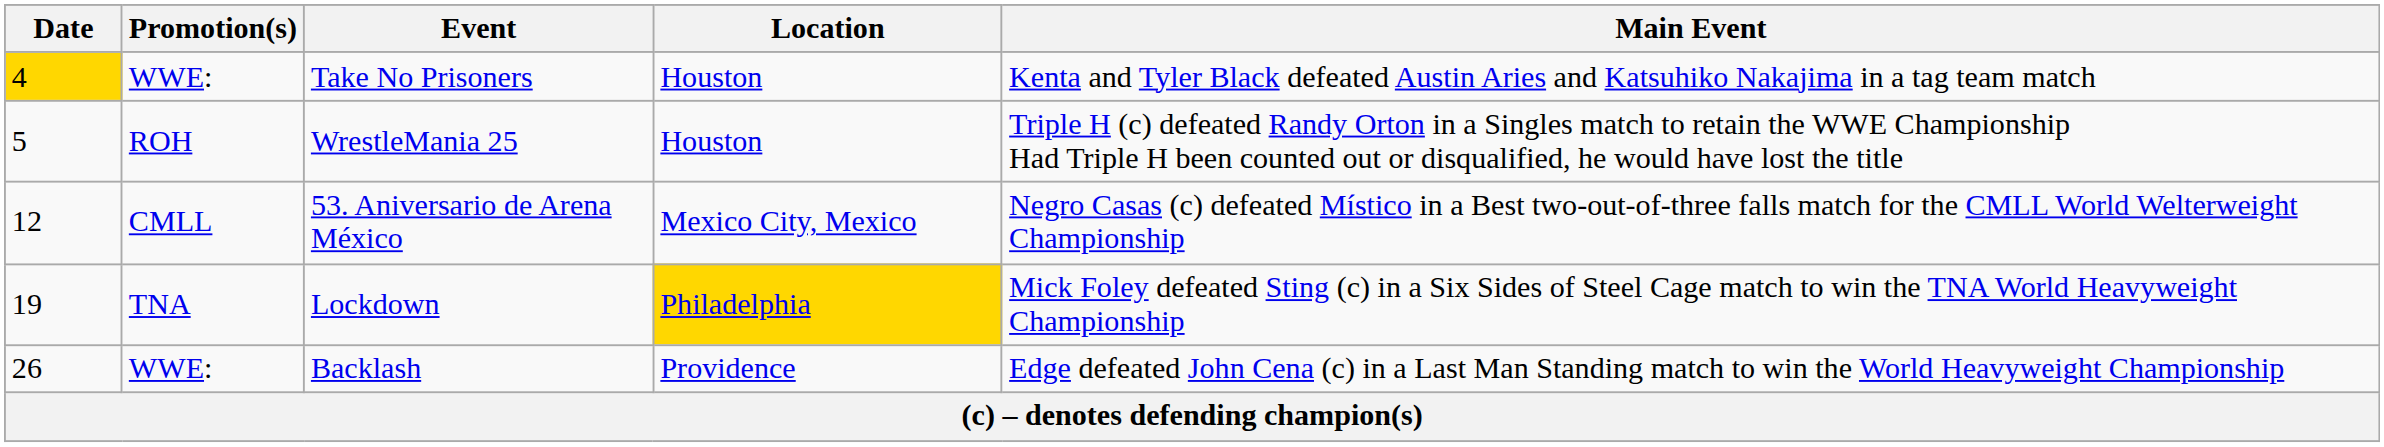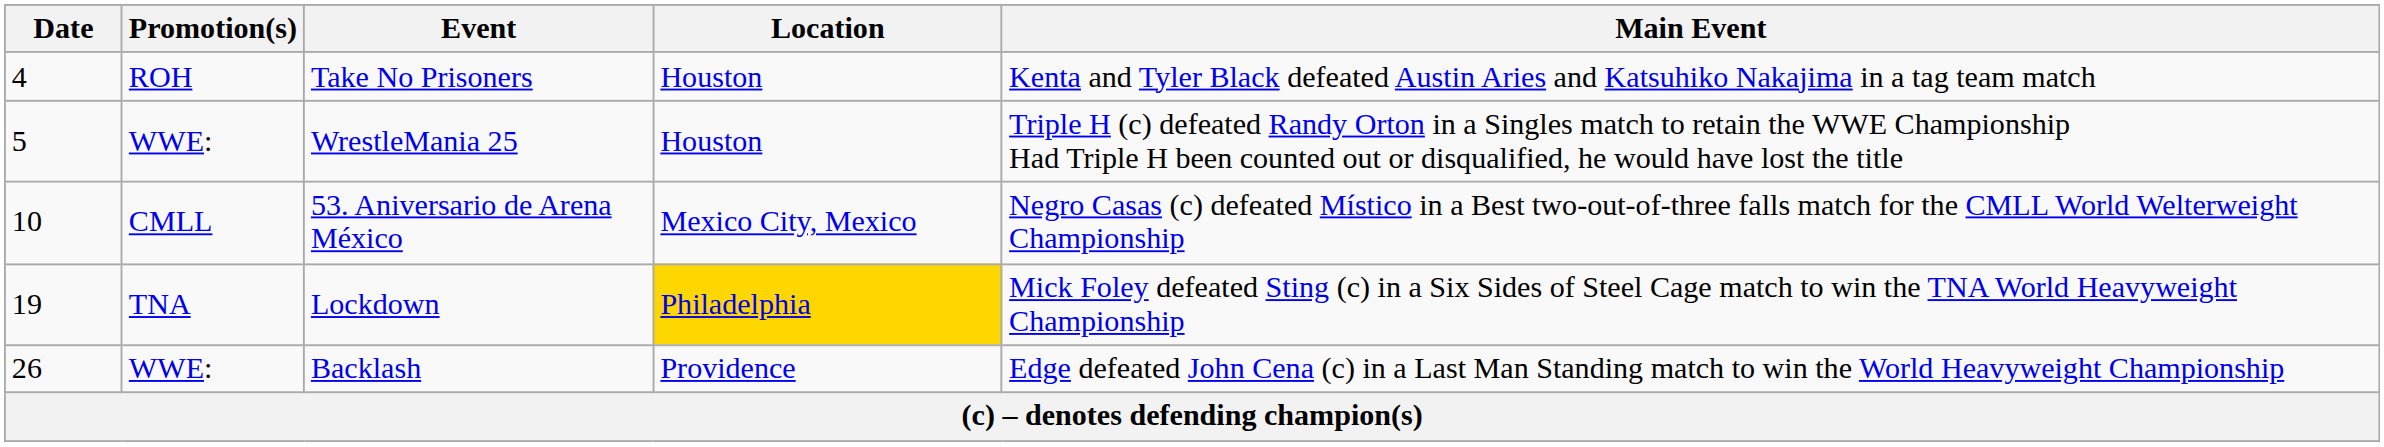 <table class="wikitable" style="width:100%;">
 <tr>
 <th width=5%>Date</th>
 <th width=5%>Promotion(s)</th>
 <th width=15%>Event</th>
 <th width=15%>Location</th>
 <th width=60%>Main Event</th>
 </tr>
 <tr>
-<td style="background: gold;">4</td>
-<td><a href='#'>WWE</a>:<br></td>
+<td>4</td>
+<td><a href='#'>ROH</a></td>
 <td><a href='#'>Take No Prisoners</a></td>
 <td><a href='#'>Houston</a></td>
 <td><a href='#'>Kenta</a> and <a href='#'>Tyler Black</a> defeated <a href='#'>Austin Aries</a> and <a href='#'>Katsuhiko Nakajima</a> in a tag team match</td>
 </tr>
 <tr>
 <td>5</td>
-<td><a href='#'>ROH</a></td>
+<td><a href='#'>WWE</a>:<br></td>
 <td><a href='#'>WrestleMania 25</a></td>
 <td><a href='#'>Houston</a></td>
 <td><a href='#'>Triple H</a> (c) defeated <a href='#'>Randy Orton</a> in a Singles match to retain the WWE Championship<br>Had Triple H been counted out or disqualified, he would have lost the title</td>
 </tr>
 <tr>
-<td>12</td>
+<td>10</td>
 <td><a href='#'>CMLL</a></td>
 <td><a href='#'>53. Aniversario de Arena México</a></td>
 <td><a href='#'>Mexico City, Mexico</a></td>
 <td><a href='#'>Negro Casas</a> (c) defeated <a href='#'>Místico</a> in a Best two-out-of-three falls match for the <a href='#'>CMLL World Welterweight Championship</a></td>
 </tr>
 <tr>
 <td>19</td>
 <td><a href='#'>TNA</a></td>
 <td><a href='#'>Lockdown</a></td>
 <td style="background: gold;"><a href='#'>Philadelphia</a></td>
 <td><a href='#'>Mick Foley</a> defeated <a href='#'>Sting</a> (c) in a Six Sides of Steel Cage match to win the <a href='#'>TNA World Heavyweight Championship</a></td>
 </tr>
 <tr>
 <td>26</td>
 <td><a href='#'>WWE</a>:<br></td>
 <td><a href='#'>Backlash</a></td>
 <td><a href='#'>Providence</a></td>
 <td><a href='#'>Edge</a> defeated <a href='#'>John Cena</a> (c) in a Last Man Standing match to win the <a href='#'>World Heavyweight Championship</a></td>
 </tr>
 <tr>
 <th colspan="6">(c) – denotes defending champion(s)</th>
 </tr>
 </table>
